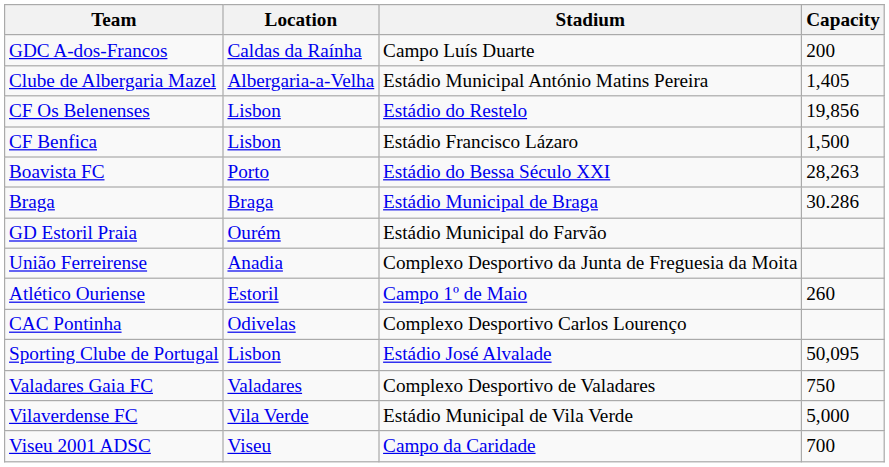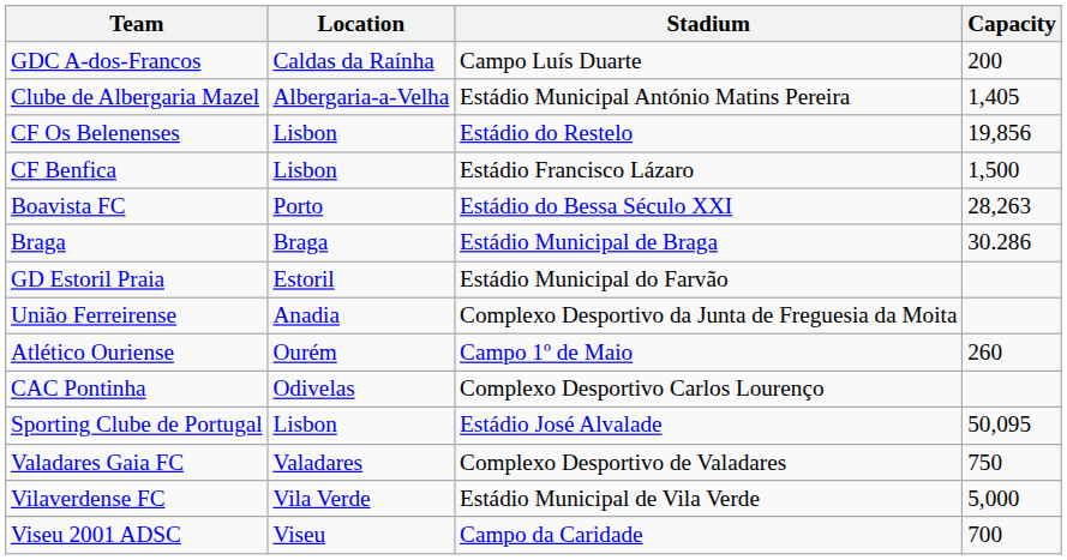 <table class="wikitable sortable">
 <tr>
 <th>Team</th>
 <th>Location</th>
 <th>Stadium</th>
 <th>Capacity</th>
 </tr>
 <tr>
 <td><a href='#'>GDC A-dos-Francos</a></td>
 <td><a href='#'>Caldas da Raínha</a></td>
 <td>Campo Luís Duarte</td>
 <td>200</td>
 </tr>
 <tr>
 <td><a href='#'>Clube de Albergaria Mazel</a></td>
 <td><a href='#'>Albergaria-a-Velha</a></td>
 <td>Estádio Municipal António Matins Pereira</td>
 <td>1,405</td>
 </tr>
 <tr>
 <td><a href='#'>CF Os Belenenses</a></td>
 <td><a href='#'>Lisbon</a></td>
 <td><a href='#'>Estádio do Restelo</a></td>
 <td>19,856</td>
 </tr>
 <tr>
 <td><a href='#'>CF Benfica</a></td>
 <td><a href='#'>Lisbon</a></td>
 <td>Estádio Francisco Lázaro</td>
 <td>1,500</td>
 </tr>
 <tr>
 <td><a href='#'>Boavista FC</a></td>
 <td><a href='#'>Porto</a></td>
 <td><a href='#'>Estádio do Bessa Século XXI</a></td>
 <td>28,263</td>
 </tr>
 <tr>
 <td><a href='#'>Braga</a></td>
 <td><a href='#'>Braga</a></td>
 <td><a href='#'>Estádio Municipal de Braga</a></td>
 <td>30.286</td>
 </tr>
 <tr>
 <td><a href='#'>GD Estoril Praia</a></td>
-<td><a href='#'>Ourém</a></td>
+<td><a href='#'>Estoril</a></td>
 <td>Estádio Municipal do Farvão</td>
 <td></td>
 </tr>
 <tr>
 <td><a href='#'>União Ferreirense</a></td>
 <td><a href='#'>Anadia</a></td>
 <td>Complexo Desportivo da Junta de Freguesia da Moita</td>
 <td></td>
 </tr>
 <tr>
 <td><a href='#'>Atlético Ouriense</a></td>
-<td><a href='#'>Estoril</a></td>
+<td><a href='#'>Ourém</a></td>
 <td><a href='#'>Campo 1º de Maio</a></td>
 <td>260</td>
 </tr>
 <tr>
 <td><a href='#'>CAC Pontinha</a></td>
 <td><a href='#'>Odivelas</a></td>
 <td>Complexo Desportivo Carlos Lourenço</td>
 <td></td>
 </tr>
 <tr>
 <td><a href='#'>Sporting Clube de Portugal</a></td>
 <td><a href='#'>Lisbon</a></td>
 <td><a href='#'>Estádio José Alvalade</a></td>
 <td>50,095</td>
 </tr>
 <tr>
 <td><a href='#'>Valadares Gaia FC</a></td>
 <td><a href='#'>Valadares</a></td>
 <td>Complexo Desportivo de Valadares</td>
 <td>750</td>
 </tr>
 <tr>
 <td><a href='#'>Vilaverdense FC</a></td>
 <td><a href='#'>Vila Verde</a></td>
 <td>Estádio Municipal de Vila Verde</td>
 <td>5,000</td>
 </tr>
 <tr>
 <td><a href='#'>Viseu 2001 ADSC</a></td>
 <td><a href='#'>Viseu</a></td>
 <td><a href='#'>Campo da Caridade</a></td>
 <td>700</td>
 </tr>
 </table>
